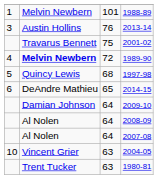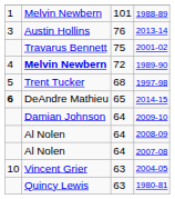 <table class="wikitable">
 <tr>
 </tr>
 <tr>
 <td>1</td>
 <td><a href='#'>Melvin Newbern</a></td>
 <td>101</td>
 <td style="font-size:80%;"><a href='#'>1988-89</a></td>
 </tr>
 <tr>
 <td>3</td>
 <td><a href='#'>Austin Hollins</a></td>
 <td>76</td>
 <td style="font-size:80%;"><a href='#'>2013-14</a></td>
 </tr>
 <tr>
 <td></td>
 <td><a href='#'>Travarus Bennett</a></td>
 <td>75</td>
 <td style="font-size:80%;"><a href='#'>2001-02</a></td>
 </tr>
 <tr>
 <td>4</td>
 <td><strong><a href='#'>Melvin Newbern</a></strong></td>
 <td>72</td>
 <td style="font-size:80%;"><a href='#'>1989-90</a></td>
 </tr>
 <tr>
 <td>5</td>
-<td><a href='#'>Quincy Lewis</a></td>
+<td><a href='#'>Trent Tucker</a></td>
 <td>68</td>
 <td style="font-size:80%;"><a href='#'>1997-98</a></td>
 </tr>
 <tr>
-<td>6</td>
+<td><strong>6</strong></td>
 <td>DeAndre Mathieu</td>
 <td>65</td>
 <td style="font-size:80%;"><a href='#'>2014-15</a></td>
 </tr>
 <tr>
 <td></td>
 <td><a href='#'>Damian Johnson</a></td>
 <td>64</td>
 <td style="font-size:80%;"><a href='#'>2009-10</a></td>
 </tr>
 <tr>
 <td></td>
 <td>Al Nolen</td>
 <td>64</td>
 <td style="font-size:80%;"><a href='#'>2008-09</a></td>
 </tr>
 <tr>
 <td></td>
 <td>Al Nolen</td>
 <td>64</td>
 <td style="font-size:80%;"><a href='#'>2007-08</a></td>
 </tr>
 <tr>
 <td>10</td>
 <td><a href='#'>Vincent Grier</a></td>
 <td>63</td>
 <td style="font-size:80%;"><a href='#'>2004-05</a></td>
 </tr>
 <tr>
 <td></td>
-<td><a href='#'>Trent Tucker</a></td>
+<td><a href='#'>Quincy Lewis</a></td>
 <td>63</td>
 <td style="font-size:80%;"><a href='#'>1980-81</a></td>
 </tr>
 </table>
